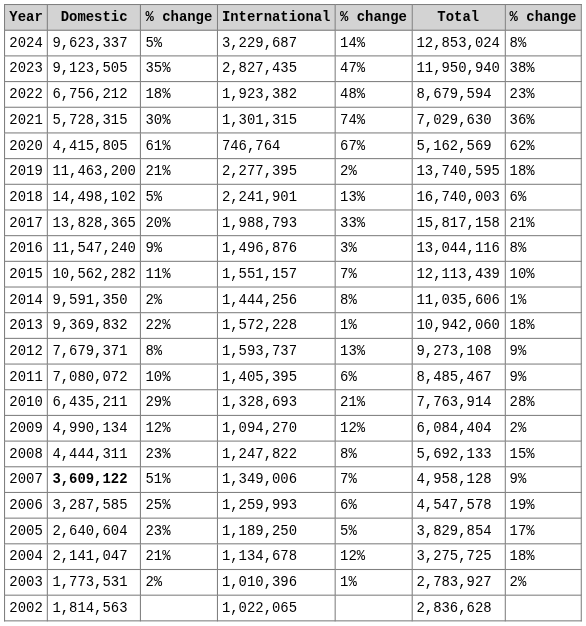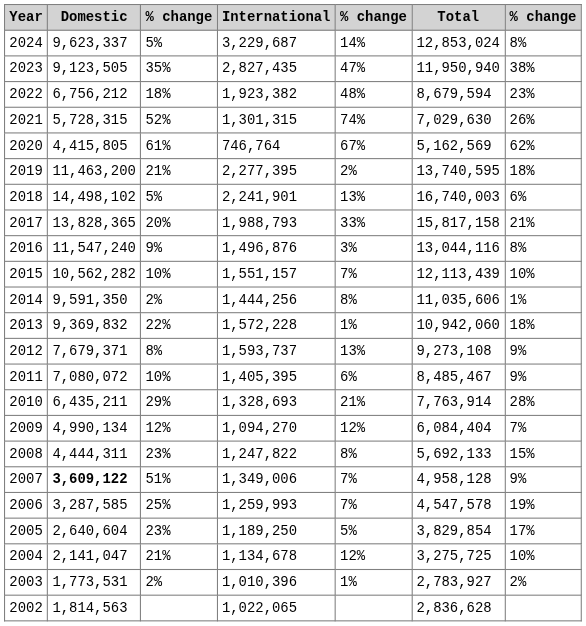 <table class="toccolours" border="1" cellpadding="4" style="border-collapse:collapse">
 <tr style="background:lightgrey;">
 <th>Year</th>
 <th>Domestic</th>
 <th>% change</th>
 <th>International</th>
 <th>% change</th>
 <th>Total</th>
 <th>% change</th>
 </tr>
 <tr>
 <td>2024</td>
 <td>9,623,337</td>
 <td> 5%</td>
 <td>3,229,687</td>
 <td> 14%</td>
 <td>12,853,024</td>
 <td> 8%</td>
 </tr>
 <tr>
 <td>2023</td>
 <td>9,123,505</td>
 <td> 35%</td>
 <td>2,827,435</td>
 <td> 47%</td>
 <td>11,950,940</td>
 <td> 38%</td>
 </tr>
 <tr>
 <td>2022</td>
 <td>6,756,212</td>
 <td> 18%</td>
 <td>1,923,382</td>
 <td> 48%</td>
 <td>8,679,594</td>
 <td> 23%</td>
 </tr>
 <tr>
 <td>2021</td>
 <td>5,728,315</td>
-<td> 30%</td>
+<td> 52%</td>
 <td>1,301,315</td>
 <td> 74%</td>
 <td>7,029,630</td>
-<td> 36%</td>
+<td> 26%</td>
 </tr>
 <tr>
 <td>2020</td>
 <td>4,415,805</td>
 <td> 61%</td>
 <td>746,764</td>
 <td> 67%</td>
 <td>5,162,569</td>
 <td> 62%</td>
 </tr>
 <tr>
 <td>2019</td>
 <td>11,463,200</td>
 <td> 21%</td>
 <td>2,277,395</td>
 <td> 2%</td>
 <td>13,740,595</td>
 <td> 18%</td>
 </tr>
 <tr>
 <td>2018</td>
 <td>14,498,102</td>
 <td> 5%</td>
 <td>2,241,901</td>
 <td> 13%</td>
 <td>16,740,003</td>
 <td> 6%</td>
 </tr>
 <tr>
 <td>2017</td>
 <td>13,828,365</td>
 <td> 20%</td>
 <td>1,988,793</td>
 <td> 33%</td>
 <td>15,817,158</td>
 <td> 21%</td>
 </tr>
 <tr>
 <td>2016</td>
 <td>11,547,240</td>
 <td> 9%</td>
 <td>1,496,876</td>
 <td> 3%</td>
 <td>13,044,116</td>
 <td> 8%</td>
 </tr>
 <tr>
 <td>2015</td>
 <td>10,562,282</td>
-<td> 11%</td>
+<td> 10%</td>
 <td>1,551,157</td>
 <td> 7%</td>
 <td>12,113,439</td>
 <td> 10%</td>
 </tr>
 <tr>
 <td>2014</td>
 <td>9,591,350</td>
 <td> 2%</td>
 <td>1,444,256</td>
 <td> 8%</td>
 <td>11,035,606</td>
 <td> 1%</td>
 </tr>
 <tr>
 <td>2013</td>
 <td>9,369,832</td>
 <td> 22%</td>
 <td>1,572,228</td>
 <td> 1%</td>
 <td>10,942,060</td>
 <td> 18%</td>
 </tr>
 <tr>
 <td>2012</td>
 <td>7,679,371</td>
 <td> 8%</td>
 <td>1,593,737</td>
 <td> 13%</td>
 <td>9,273,108</td>
 <td> 9%</td>
 </tr>
 <tr>
 <td>2011</td>
 <td>7,080,072</td>
 <td> 10%</td>
 <td>1,405,395</td>
 <td> 6%</td>
 <td>8,485,467</td>
 <td> 9%</td>
 </tr>
 <tr>
 <td>2010</td>
 <td>6,435,211</td>
 <td> 29%</td>
 <td>1,328,693</td>
 <td> 21%</td>
 <td>7,763,914</td>
 <td> 28%</td>
 </tr>
 <tr>
 <td>2009</td>
 <td>4,990,134</td>
 <td> 12%</td>
 <td>1,094,270</td>
 <td> 12%</td>
 <td>6,084,404</td>
-<td> 2%</td>
+<td> 7%</td>
 </tr>
 <tr>
 <td>2008</td>
 <td>4,444,311</td>
 <td> 23%</td>
 <td>1,247,822</td>
 <td> 8%</td>
 <td>5,692,133</td>
 <td> 15%</td>
 </tr>
 <tr>
 <td>2007</td>
 <td><strong>3,609,122</strong></td>
 <td> 51%</td>
 <td>1,349,006</td>
 <td> 7%</td>
 <td>4,958,128</td>
 <td> 9%</td>
 </tr>
 <tr>
 <td>2006</td>
 <td>3,287,585</td>
 <td> 25%</td>
 <td>1,259,993</td>
-<td> 6%</td>
+<td> 7%</td>
 <td>4,547,578</td>
 <td> 19%</td>
 </tr>
 <tr>
 <td>2005</td>
 <td>2,640,604</td>
 <td> 23%</td>
 <td>1,189,250</td>
 <td> 5%</td>
 <td>3,829,854</td>
 <td> 17%</td>
 </tr>
 <tr>
 <td>2004</td>
 <td>2,141,047</td>
 <td> 21%</td>
 <td>1,134,678</td>
 <td> 12%</td>
 <td>3,275,725</td>
-<td> 18%</td>
+<td> 10%</td>
 </tr>
 <tr>
 <td>2003</td>
 <td>1,773,531</td>
 <td> 2%</td>
 <td>1,010,396</td>
 <td> 1%</td>
 <td>2,783,927</td>
 <td> 2%</td>
 </tr>
 <tr>
 <td>2002</td>
 <td>1,814,563</td>
 <td></td>
 <td>1,022,065</td>
 <td></td>
 <td>2,836,628</td>
 <td></td>
 </tr>
 </table>
